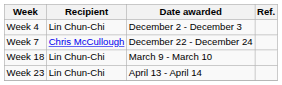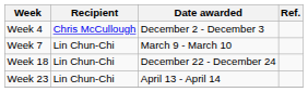 <table class="wikitable">
 <tr>
 <th>Week</th>
 <th>Recipient</th>
 <th>Date awarded</th>
 <th>Ref.</th>
 </tr>
 <tr>
 <td>Week 4</td>
-<td>Lin Chun-Chi</td>
+<td><a href='#'>Chris McCullough</a></td>
 <td>December 2 - December 3</td>
 <td></td>
 </tr>
 <tr>
 <td>Week 7</td>
-<td><a href='#'>Chris McCullough</a></td>
-<td>December 22 - December 24</td>
+<td>Lin Chun-Chi</td>
+<td>March 9 - March 10</td>
 <td></td>
 </tr>
 <tr>
 <td>Week 18</td>
 <td>Lin Chun-Chi</td>
-<td>March 9 - March 10</td>
+<td>December 22 - December 24</td>
 <td></td>
 </tr>
 <tr>
 <td>Week 23</td>
 <td>Lin Chun-Chi</td>
 <td>April 13 - April 14</td>
 <td></td>
 </tr>
 <tr>
 </tr>
 </table>
